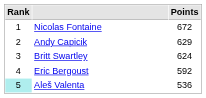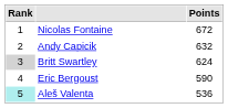 <table cellspacing="1" cellpadding="3" style="border:1px solid #AAAAAA;font-size:86%">
 <tr bgcolor="#E4E4E4">
 <th style="border-bottom:1px solid #AAAAAA" width=10>Rank</th>
 <th style="border-bottom:1px solid #AAAAAA" width=200></th>
 <th style="border-bottom:1px solid #AAAAAA" width=20>Points</th>
 </tr>
 <tr>
 <td align="center">1</td>
 <td> <a href='#'>Nicolas Fontaine</a></td>
 <td align=center>672</td>
 </tr>
 <tr>
 <td align="center">2</td>
 <td> <a href='#'>Andy Capicik</a></td>
-<td align=center>629</td>
+<td align=center>632</td>
 </tr>
 <tr>
-<td align="center">3</td>
+<td align="center" style="background: lightgrey;">3</td>
 <td> <a href='#'>Britt Swartley</a></td>
 <td align=center>624</td>
 </tr>
 <tr>
 <td align="center">4</td>
 <td> <a href='#'>Eric Bergoust</a></td>
-<td align=center>592</td>
+<td align=center>590</td>
 </tr>
 <tr>
 <td align="center" style="background: paleturquoise;">5</td>
 <td> <a href='#'>Aleš Valenta</a></td>
 <td align=center>536</td>
 </tr>
 </table>
